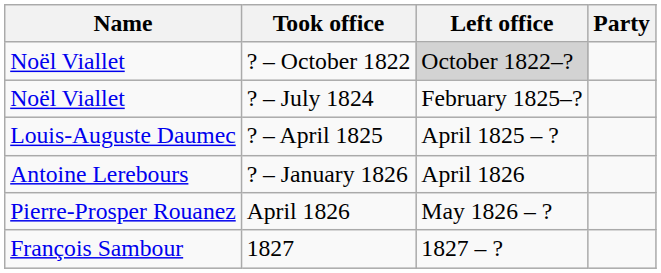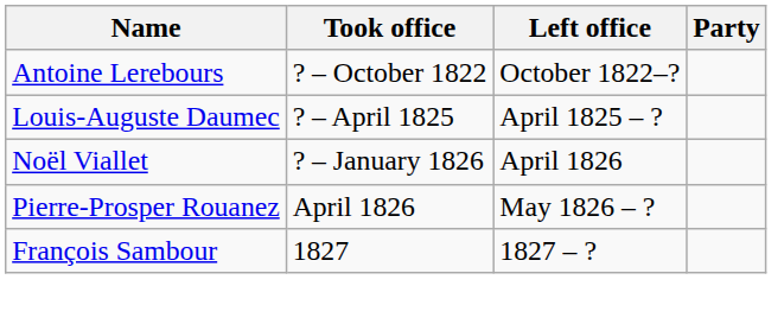 <table class="wikitable">
 <tr>
 <th>Name</th>
 <th>Took office</th>
 <th>Left office</th>
 <th>Party</th>
 </tr>
 <tr>
-<td><a href='#'>Noël Viallet</a></td>
+<td><a href='#'>Antoine Lerebours</a></td>
 <td>? – October 1822</td>
-<td style="background: lightgrey;">October 1822–?</td>
-<td></td>
-</tr>
-<tr>
-<td><a href='#'>Noël Viallet</a></td>
-<td>? – July 1824</td>
-<td>February 1825–?</td>
+<td>October 1822–?</td>
 <td></td>
 </tr>
 <tr>
 <td><a href='#'>Louis-Auguste Daumec</a></td>
 <td>? – April 1825</td>
 <td>April 1825 – ?</td>
 <td></td>
 </tr>
 <tr>
-<td><a href='#'>Antoine Lerebours</a></td>
+<td><a href='#'>Noël Viallet</a></td>
 <td>? – January 1826</td>
 <td>April 1826</td>
 <td></td>
 </tr>
 <tr>
 <td><a href='#'>Pierre-Prosper Rouanez</a></td>
 <td>April 1826</td>
 <td>May 1826 – ?</td>
 <td></td>
 </tr>
 <tr>
 <td><a href='#'>François Sambour</a></td>
 <td>1827</td>
 <td>1827 – ?</td>
 <td></td>
 </tr>
 </table>
